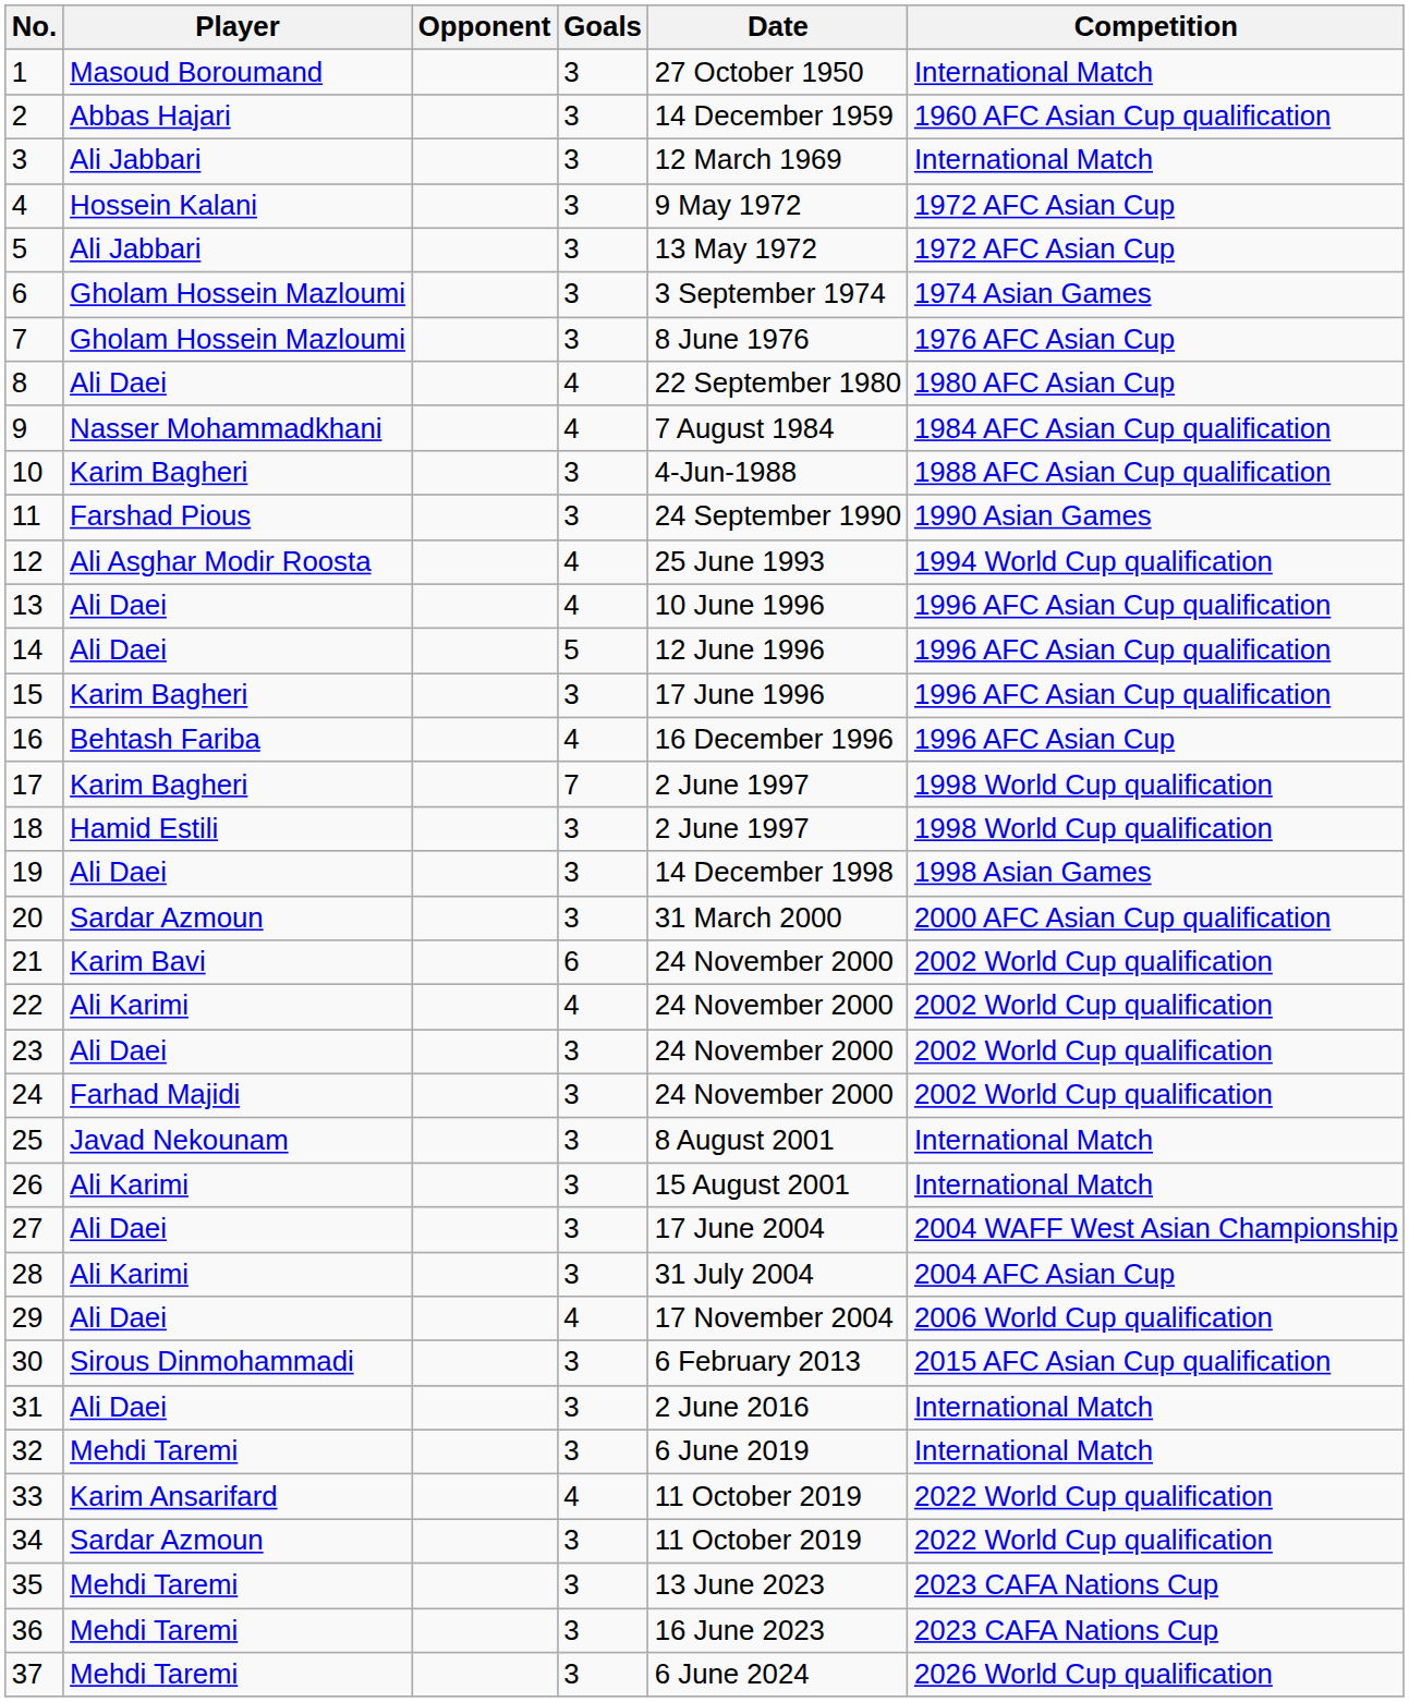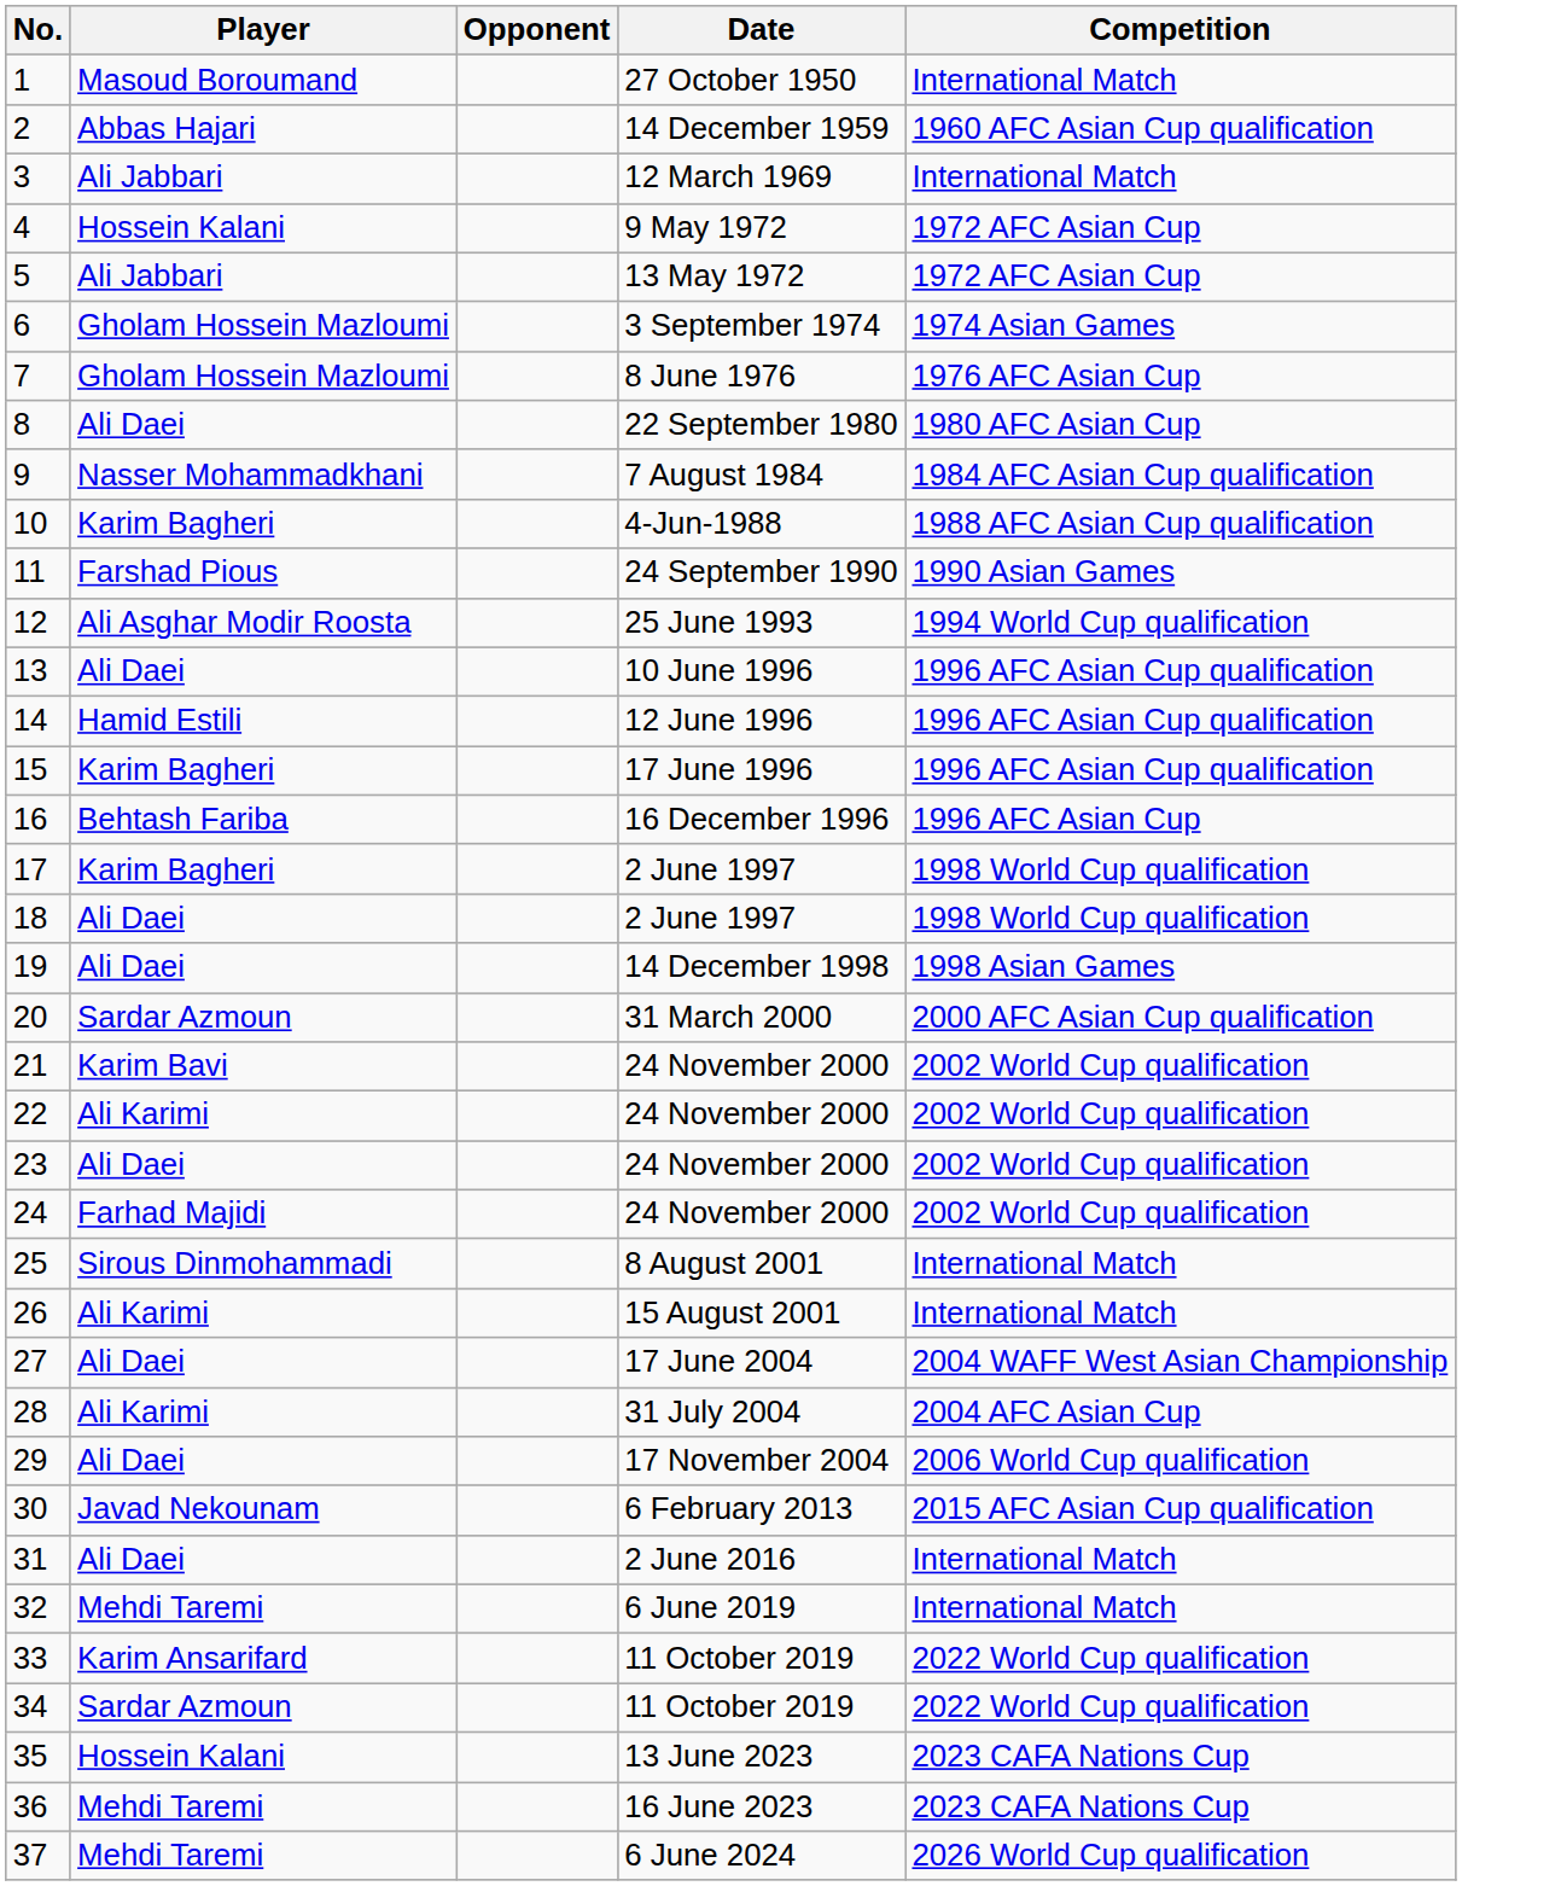 <table class="wikitable sortable plainrowheaders">
 <tr>
 <th scope="col">No.</th>
 <th scope="col">Player</th>
 <th scope="col">Opponent</th>
-<th scope="col">Goals</th>
 <th scope="col">Date</th>
 <th scope="col">Competition</th>
 </tr>
 <tr>
 <td>1</td>
 <td><a href='#'>Masoud Boroumand</a></td>
 <td></td>
-<td>3</td>
 <td>27 October 1950</td>
 <td><a href='#'>International Match</a></td>
 </tr>
 <tr>
 <td>2</td>
 <td><a href='#'>Abbas Hajari</a></td>
 <td></td>
-<td>3</td>
 <td>14 December 1959</td>
 <td><a href='#'>1960 AFC Asian Cup qualification</a></td>
 </tr>
 <tr>
 <td>3</td>
 <td><a href='#'>Ali Jabbari</a></td>
 <td></td>
-<td>3</td>
 <td>12 March 1969</td>
 <td><a href='#'>International Match</a></td>
 </tr>
 <tr>
 <td>4</td>
 <td><a href='#'>Hossein Kalani</a></td>
 <td></td>
-<td>3</td>
 <td>9 May 1972</td>
 <td><a href='#'>1972 AFC Asian Cup</a></td>
 </tr>
 <tr>
 <td>5</td>
 <td><a href='#'>Ali Jabbari</a></td>
 <td></td>
-<td>3</td>
 <td>13 May 1972</td>
 <td><a href='#'>1972 AFC Asian Cup</a></td>
 </tr>
 <tr>
 <td>6</td>
 <td><a href='#'>Gholam Hossein Mazloumi</a></td>
 <td></td>
-<td>3</td>
 <td>3 September 1974</td>
 <td><a href='#'>1974 Asian Games</a></td>
 </tr>
 <tr>
 <td>7</td>
 <td><a href='#'>Gholam Hossein Mazloumi</a></td>
 <td></td>
-<td>3</td>
 <td>8 June 1976</td>
 <td><a href='#'>1976 AFC Asian Cup</a></td>
 </tr>
 <tr>
 <td>8</td>
 <td><a href='#'>Ali Daei</a></td>
 <td></td>
-<td>4</td>
 <td>22 September 1980</td>
 <td><a href='#'>1980 AFC Asian Cup</a></td>
 </tr>
 <tr>
 <td>9</td>
 <td><a href='#'>Nasser Mohammadkhani</a></td>
 <td></td>
-<td>4</td>
 <td>7 August 1984</td>
 <td><a href='#'>1984 AFC Asian Cup qualification</a></td>
 </tr>
 <tr>
 <td>10</td>
 <td><a href='#'>Karim Bagheri</a></td>
 <td></td>
-<td>3</td>
 <td>4-Jun-1988</td>
 <td><a href='#'>1988 AFC Asian Cup qualification</a></td>
 </tr>
 <tr>
 <td>11</td>
 <td><a href='#'>Farshad Pious</a></td>
 <td></td>
-<td>3</td>
 <td>24 September 1990</td>
 <td><a href='#'>1990 Asian Games</a></td>
 </tr>
 <tr>
 <td>12</td>
 <td><a href='#'>Ali Asghar Modir Roosta</a></td>
 <td></td>
-<td>4</td>
 <td>25 June 1993</td>
 <td><a href='#'>1994 World Cup qualification</a></td>
 </tr>
 <tr>
 <td>13</td>
 <td><a href='#'>Ali Daei</a></td>
 <td></td>
-<td>4</td>
 <td>10 June 1996</td>
 <td><a href='#'>1996 AFC Asian Cup qualification</a></td>
 </tr>
 <tr>
 <td>14</td>
-<td><a href='#'>Ali Daei</a></td>
+<td><a href='#'>Hamid Estili</a></td>
 <td></td>
-<td>5</td>
 <td>12 June 1996</td>
 <td><a href='#'>1996 AFC Asian Cup qualification</a></td>
 </tr>
 <tr>
 <td>15</td>
 <td><a href='#'>Karim Bagheri</a></td>
 <td></td>
-<td>3</td>
 <td>17 June 1996</td>
 <td><a href='#'>1996 AFC Asian Cup qualification</a></td>
 </tr>
 <tr>
 <td>16</td>
 <td><a href='#'>Behtash Fariba</a></td>
 <td></td>
-<td>4</td>
 <td>16 December 1996</td>
 <td><a href='#'>1996 AFC Asian Cup</a></td>
 </tr>
 <tr>
 <td>17</td>
 <td><a href='#'>Karim Bagheri</a></td>
 <td></td>
-<td>7</td>
 <td>2 June 1997</td>
 <td><a href='#'>1998 World Cup qualification</a></td>
 </tr>
 <tr>
 <td>18</td>
-<td><a href='#'>Hamid Estili</a></td>
+<td><a href='#'>Ali Daei</a></td>
 <td></td>
-<td>3</td>
 <td>2 June 1997</td>
 <td><a href='#'>1998 World Cup qualification</a></td>
 </tr>
 <tr>
 <td>19</td>
 <td><a href='#'>Ali Daei</a></td>
 <td></td>
-<td>3</td>
 <td>14 December 1998</td>
 <td><a href='#'>1998 Asian Games</a></td>
 </tr>
 <tr>
 <td>20</td>
 <td><a href='#'>Sardar Azmoun</a></td>
 <td></td>
-<td>3</td>
 <td>31 March 2000</td>
 <td><a href='#'>2000 AFC Asian Cup qualification</a></td>
 </tr>
 <tr>
 <td>21</td>
 <td><a href='#'>Karim Bavi</a></td>
 <td></td>
-<td>6</td>
 <td>24 November 2000</td>
 <td><a href='#'>2002 World Cup qualification</a></td>
 </tr>
 <tr>
 <td>22</td>
 <td><a href='#'>Ali Karimi</a></td>
 <td></td>
-<td>4</td>
 <td>24 November 2000</td>
 <td><a href='#'>2002 World Cup qualification</a></td>
 </tr>
 <tr>
 <td>23</td>
 <td><a href='#'>Ali Daei</a></td>
 <td></td>
-<td>3</td>
 <td>24 November 2000</td>
 <td><a href='#'>2002 World Cup qualification</a></td>
 </tr>
 <tr>
 <td>24</td>
 <td><a href='#'>Farhad Majidi</a></td>
 <td></td>
-<td>3</td>
 <td>24 November 2000</td>
 <td><a href='#'>2002 World Cup qualification</a></td>
 </tr>
 <tr>
 <td>25</td>
-<td><a href='#'>Javad Nekounam</a></td>
+<td><a href='#'>Sirous Dinmohammadi</a></td>
 <td></td>
-<td>3</td>
 <td>8 August 2001</td>
 <td><a href='#'>International Match</a></td>
 </tr>
 <tr>
 <td>26</td>
 <td><a href='#'>Ali Karimi</a></td>
 <td></td>
-<td>3</td>
 <td>15 August 2001</td>
 <td><a href='#'>International Match</a></td>
 </tr>
 <tr>
 <td>27</td>
 <td><a href='#'>Ali Daei</a></td>
 <td></td>
-<td>3</td>
 <td>17 June 2004</td>
 <td><a href='#'>2004 WAFF West Asian Championship</a></td>
 </tr>
 <tr>
 <td>28</td>
 <td><a href='#'>Ali Karimi</a></td>
 <td></td>
-<td>3</td>
 <td>31 July 2004</td>
 <td><a href='#'>2004 AFC Asian Cup</a></td>
 </tr>
 <tr>
 <td>29</td>
 <td><a href='#'>Ali Daei</a></td>
 <td></td>
-<td>4</td>
 <td>17 November 2004</td>
 <td><a href='#'>2006 World Cup qualification</a></td>
 </tr>
 <tr>
 <td>30</td>
-<td><a href='#'>Sirous Dinmohammadi</a></td>
+<td><a href='#'>Javad Nekounam</a></td>
 <td></td>
-<td>3</td>
 <td>6 February 2013</td>
 <td><a href='#'>2015 AFC Asian Cup qualification</a></td>
 </tr>
 <tr>
 <td>31</td>
 <td><a href='#'>Ali Daei</a></td>
 <td></td>
-<td>3</td>
 <td>2 June 2016</td>
 <td><a href='#'>International Match</a></td>
 </tr>
 <tr>
 <td>32</td>
 <td><a href='#'>Mehdi Taremi</a></td>
 <td></td>
-<td>3</td>
 <td>6 June 2019</td>
 <td><a href='#'>International Match</a></td>
 </tr>
 <tr>
 <td>33</td>
 <td><a href='#'>Karim Ansarifard</a></td>
 <td></td>
-<td>4</td>
 <td>11 October 2019</td>
 <td><a href='#'>2022 World Cup qualification</a></td>
 </tr>
 <tr>
 <td>34</td>
 <td><a href='#'>Sardar Azmoun</a></td>
 <td></td>
-<td>3</td>
 <td>11 October 2019</td>
 <td><a href='#'>2022 World Cup qualification</a></td>
 </tr>
 <tr>
 <td>35</td>
-<td><a href='#'>Mehdi Taremi</a></td>
+<td><a href='#'>Hossein Kalani</a></td>
 <td></td>
-<td>3</td>
 <td>13 June 2023</td>
 <td><a href='#'>2023 CAFA Nations Cup</a></td>
 </tr>
 <tr>
 <td>36</td>
 <td><a href='#'>Mehdi Taremi</a></td>
 <td></td>
-<td>3</td>
 <td>16 June 2023</td>
 <td><a href='#'>2023 CAFA Nations Cup</a></td>
 </tr>
 <tr>
 <td>37</td>
 <td><a href='#'>Mehdi Taremi</a></td>
 <td></td>
-<td>3</td>
 <td>6 June 2024</td>
 <td><a href='#'>2026 World Cup qualification</a></td>
 </tr>
 </table>
